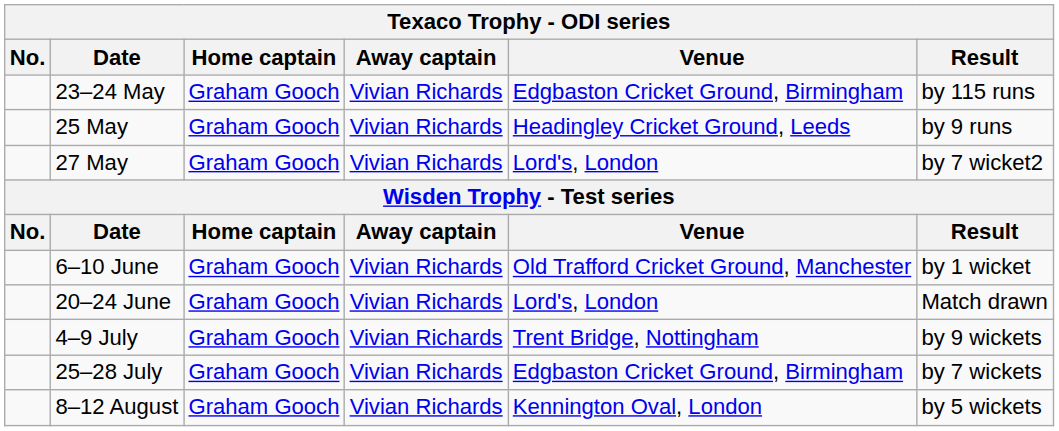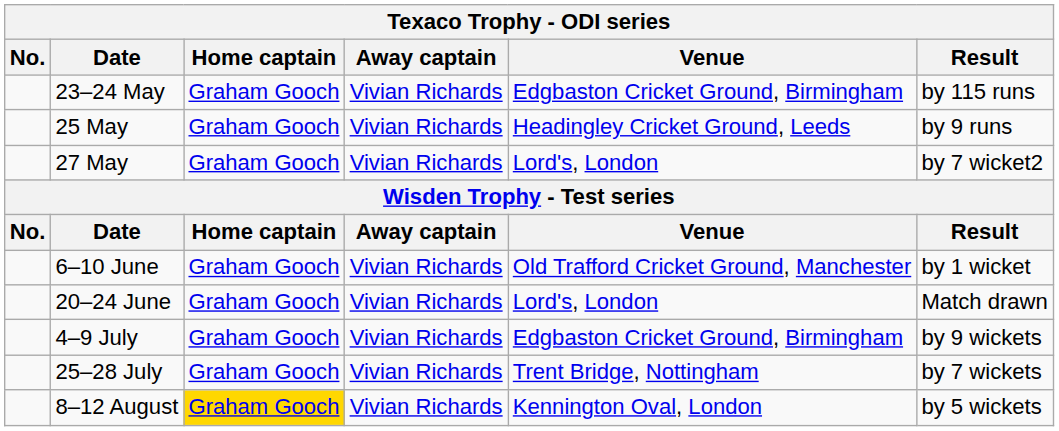 <table class="wikitable">
 <tr>
 <th colspan="9">Texaco Trophy - ODI series</th>
 </tr>
 <tr>
 <th>No.</th>
 <th>Date</th>
 <th>Home captain</th>
 <th>Away captain</th>
 <th>Venue</th>
 <th>Result</th>
 </tr>
 <tr>
 <td></td>
 <td>23–24 May</td>
 <td><a href='#'>Graham Gooch</a></td>
 <td><a href='#'>Vivian Richards</a></td>
 <td><a href='#'>Edgbaston Cricket Ground</a>, <a href='#'>Birmingham</a></td>
 <td> by 115 runs</td>
 </tr>
 <tr>
 <td></td>
 <td>25 May</td>
 <td><a href='#'>Graham Gooch</a></td>
 <td><a href='#'>Vivian Richards</a></td>
 <td><a href='#'>Headingley Cricket Ground</a>, <a href='#'>Leeds</a></td>
 <td> by 9 runs</td>
 </tr>
 <tr>
 <td></td>
 <td>27 May</td>
 <td><a href='#'>Graham Gooch</a></td>
 <td><a href='#'>Vivian Richards</a></td>
 <td><a href='#'>Lord's</a>, <a href='#'>London</a></td>
 <td> by 7 wicket2</td>
 </tr>
 <tr>
 <th colspan="9"><a href='#'>Wisden Trophy</a> - Test series</th>
 </tr>
 <tr>
 <th>No.</th>
 <th>Date</th>
 <th>Home captain</th>
 <th>Away captain</th>
 <th>Venue</th>
 <th>Result</th>
 </tr>
 <tr>
 <td></td>
 <td>6–10 June</td>
 <td><a href='#'>Graham Gooch</a></td>
 <td><a href='#'>Vivian Richards</a></td>
 <td><a href='#'>Old Trafford Cricket Ground</a>, <a href='#'>Manchester</a></td>
 <td> by 1 wicket</td>
 </tr>
 <tr>
 <td></td>
 <td>20–24 June</td>
 <td><a href='#'>Graham Gooch</a></td>
 <td><a href='#'>Vivian Richards</a></td>
 <td><a href='#'>Lord's</a>, <a href='#'>London</a></td>
 <td>Match drawn</td>
 </tr>
 <tr>
 <td></td>
 <td>4–9 July</td>
 <td><a href='#'>Graham Gooch</a></td>
 <td><a href='#'>Vivian Richards</a></td>
-<td><a href='#'>Trent Bridge</a>, <a href='#'>Nottingham</a></td>
+<td><a href='#'>Edgbaston Cricket Ground</a>, <a href='#'>Birmingham</a></td>
 <td> by 9 wickets</td>
 </tr>
 <tr>
 <td></td>
 <td>25–28 July</td>
 <td><a href='#'>Graham Gooch</a></td>
 <td><a href='#'>Vivian Richards</a></td>
-<td><a href='#'>Edgbaston Cricket Ground</a>, <a href='#'>Birmingham</a></td>
+<td><a href='#'>Trent Bridge</a>, <a href='#'>Nottingham</a></td>
 <td> by 7 wickets</td>
 </tr>
 <tr>
 <td></td>
 <td>8–12 August</td>
-<td><a href='#'>Graham Gooch</a></td>
+<td style="background: gold;"><a href='#'>Graham Gooch</a></td>
 <td><a href='#'>Vivian Richards</a></td>
 <td><a href='#'>Kennington Oval</a>, <a href='#'>London</a></td>
 <td> by 5 wickets</td>
 </tr>
 </table>
